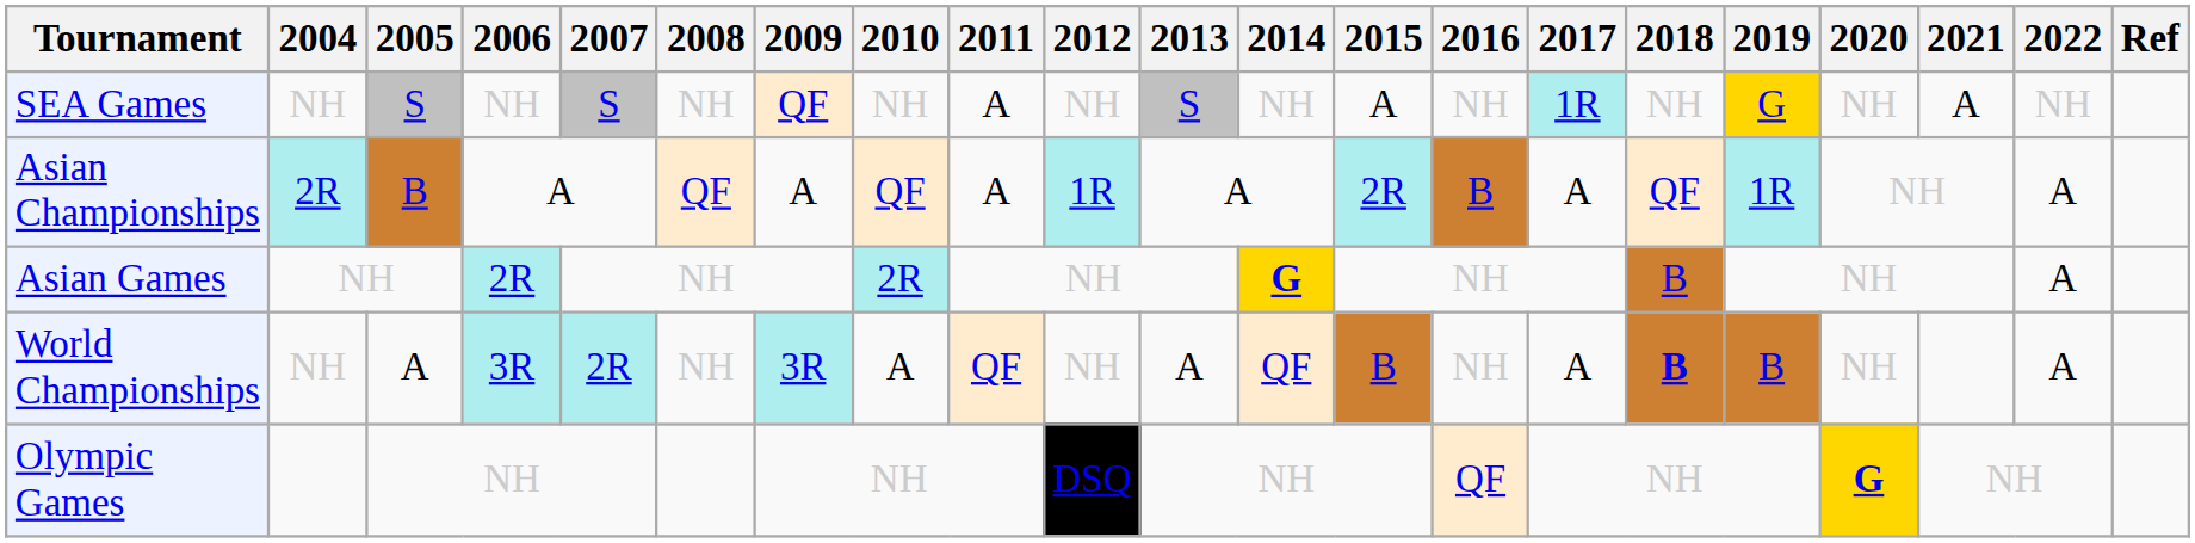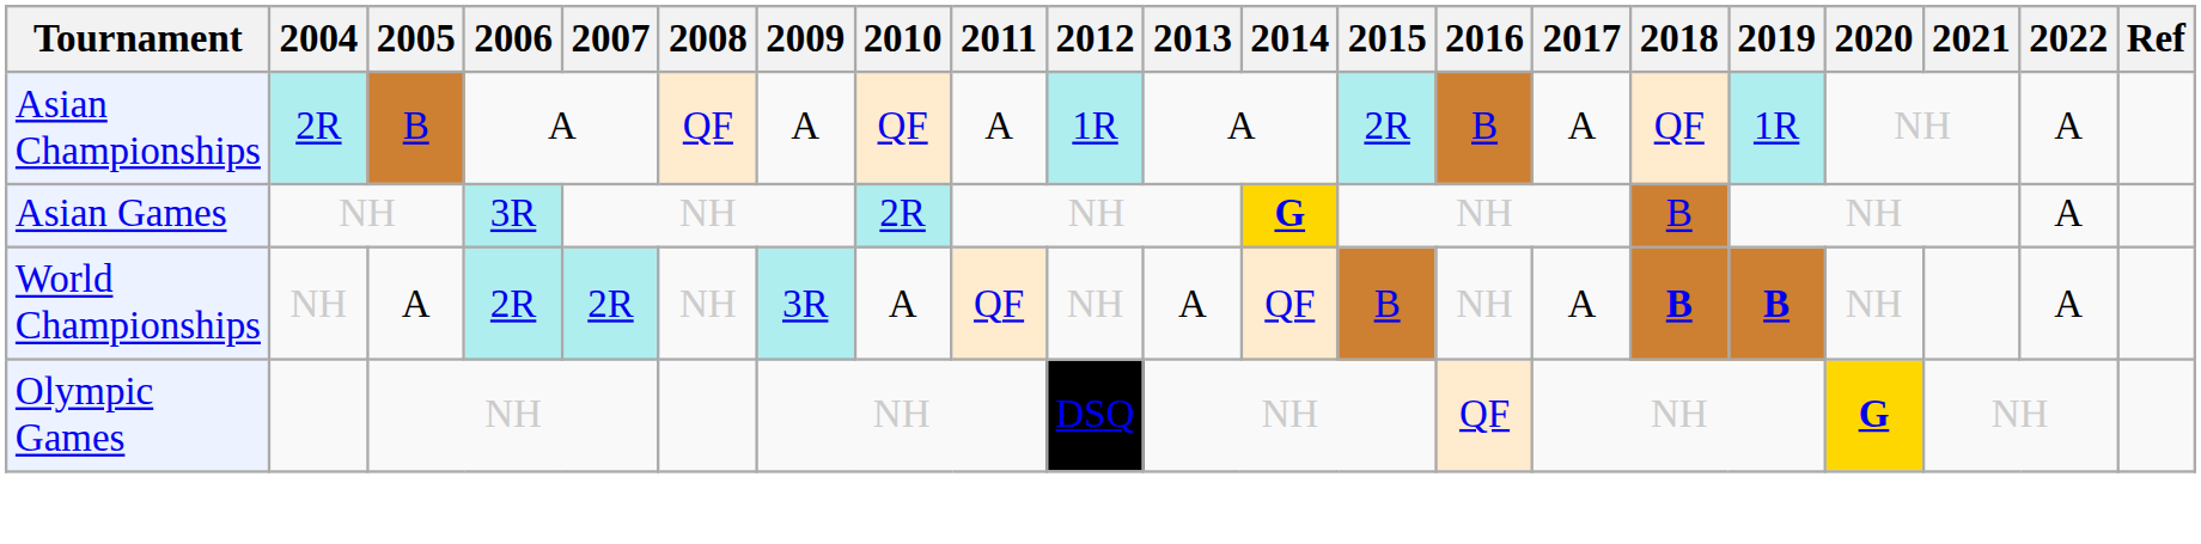 <table class=wikitable style="text-align:center; font-size:90%">
 <tr>
 <th>Tournament</th>
 <th>2004</th>
 <th>2005</th>
 <th>2006</th>
 <th>2007</th>
 <th>2008</th>
 <th>2009</th>
 <th>2010</th>
 <th>2011</th>
 <th>2012</th>
 <th>2013</th>
 <th>2014</th>
 <th>2015</th>
 <th>2016</th>
 <th>2017</th>
 <th>2018</th>
 <th>2019</th>
 <th>2020</th>
 <th>2021</th>
 <th>2022</th>
 <th>Ref</th>
 </tr>
 <tr>
-<td bgcolor="#ECF2FF"; align="left"><a href='#'>SEA Games</a></td>
-<td style=color:#ccc>NH</td>
-<td bgcolor=silver><a href='#'>S</a></td>
-<td style=color:#ccc>NH</td>
-<td bgcolor=silver><a href='#'>S</a></td>
-<td style=color:#ccc>NH</td>
-<td bgcolor=FFEBCD><a href='#'>QF</a></td>
-<td style=color:#ccc>NH</td>
-<td>A</td>
-<td style=color:#ccc>NH</td>
-<td bgcolor=silver><a href='#'>S</a></td>
-<td style=color:#ccc>NH</td>
-<td>A</td>
-<td style=color:#ccc>NH</td>
-<td bgcolor=AFEEEE><a href='#'>1R</a></td>
-<td style=color:#ccc>NH</td>
-<td bgcolor=gold><a href='#'>G</a></td>
-<td style=color:#ccc>NH</td>
-<td>A</td>
-<td style=color:#ccc>NH</td>
-<td></td>
-</tr>
-<tr>
 <td bgcolor="#ECF2FF"; align="left"><a href='#'>Asian Championships</a></td>
 <td bgcolor=AFEEEE><a href='#'>2R</a></td>
 <td bgcolor=CD7F32><a href='#'>B</a></td>
 <td colspan="2">A</td>
 <td bgcolor=FFEBCD><a href='#'>QF</a></td>
 <td>A</td>
 <td bgcolor=FFEBCD><a href='#'>QF</a></td>
 <td>A</td>
 <td bgcolor=AFEEEE><a href='#'>1R</a></td>
 <td colspan="2">A</td>
 <td bgcolor=AFEEEE><a href='#'>2R</a></td>
 <td bgcolor=CD7F32><a href='#'>B</a></td>
 <td>A</td>
 <td bgcolor=FFEBCD><a href='#'>QF</a></td>
 <td bgcolor=AFEEEE><a href='#'>1R</a></td>
 <td colspan="2"; style=color:#ccc>NH</td>
 <td>A</td>
 <td></td>
 </tr>
 <tr>
 <td bgcolor="#ECF2FF"; align="left"><a href='#'>Asian Games</a></td>
 <td colspan="2" style=color:#ccc>NH</td>
-<td bgcolor=AFEEEE><a href='#'>2R</a></td>
+<td bgcolor=AFEEEE><a href='#'>3R</a></td>
 <td colspan="3" style=color:#ccc>NH</td>
 <td bgcolor=AFEEEE><a href='#'>2R</a></td>
 <td colspan="3" style=color:#ccc>NH</td>
 <td bgcolor=gold><a href='#'><strong>G</strong></a></td>
 <td colspan="3" style=color:#ccc>NH</td>
 <td bgcolor=CD7F32><a href='#'>B</a></td>
 <td colspan="3" style=color:#ccc>NH</td>
 <td>A</td>
 <td></td>
 </tr>
 <tr>
 <td bgcolor="#ECF2FF"; align="left"><a href='#'>World Championships</a></td>
 <td style=color:#ccc>NH</td>
 <td>A</td>
-<td bgcolor=AFEEEE><a href='#'>3R</a></td>
+<td bgcolor=AFEEEE><a href='#'>2R</a></td>
 <td bgcolor=AFEEEE><a href='#'>2R</a></td>
 <td style=color:#ccc>NH</td>
 <td bgcolor=AFEEEE><a href='#'>3R</a></td>
 <td>A</td>
 <td bgcolor=FFEBCD><a href='#'>QF</a></td>
 <td style=color:#ccc>NH</td>
 <td>A</td>
 <td bgcolor=FFEBCD><a href='#'>QF</a></td>
 <td bgcolor=CD7F32><a href='#'>B</a></td>
 <td style=color:#ccc>NH</td>
 <td>A</td>
 <td bgcolor=CD7F32><strong><a href='#'>B</a></strong></td>
-<td bgcolor=CD7F32><a href='#'>B</a></td>
+<td bgcolor=CD7F32><strong><a href='#'>B</a></strong></td>
 <td style=color:#ccc>NH</td>
 <td><a href='#'></a></td>
 <td>A</td>
 <td></td>
 </tr>
 <tr>
 <td bgcolor="#ECF2FF"; align="left"><a href='#'>Olympic Games</a></td>
 <td></td>
 <td colspan="3" style=color:#ccc>NH</td>
 <td></td>
 <td colspan="3" style=color:#ccc>NH</td>
 <td style="background:#000000; color:white"><a href='#'>DSQ</a></td>
 <td colspan="3" style=color:#ccc>NH</td>
 <td bgcolor=FFEBCD><a href='#'>QF</a></td>
 <td colspan="3" style=color:#ccc>NH</td>
 <td bgcolor=gold><a href='#'><strong>G</strong></a></td>
 <td colspan="2" style=color:#ccc>NH</td>
 <td></td>
 </tr>
 </table>
